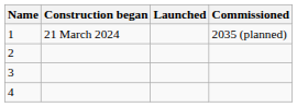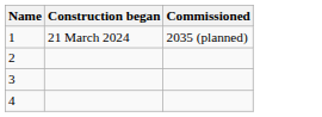 <table class="wikitable">
 <tr>
 <th>Name</th>
 <th>Construction began</th>
-<th>Launched</th>
 <th>Commissioned</th>
 </tr>
 <tr>
 <td>1</td>
 <td>21 March 2024</td>
-<td></td>
 <td>2035 (planned)</td>
 </tr>
 <tr>
 <td>2</td>
-<td></td>
 <td></td>
 <td></td>
 </tr>
 <tr>
 <td>3</td>
 <td></td>
 <td></td>
-<td></td>
 </tr>
 <tr>
 <td>4</td>
 <td></td>
 <td></td>
-<td></td>
 </tr>
 </table>
